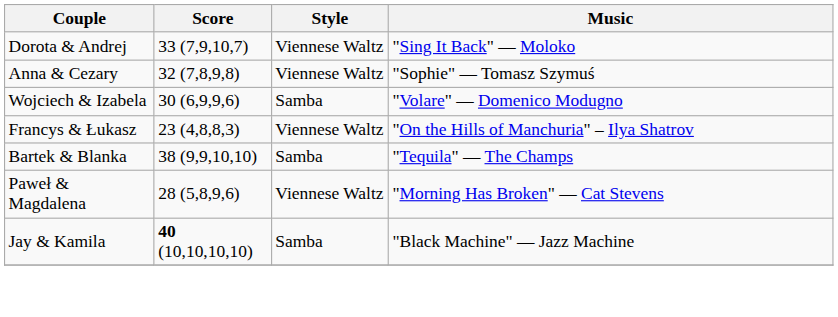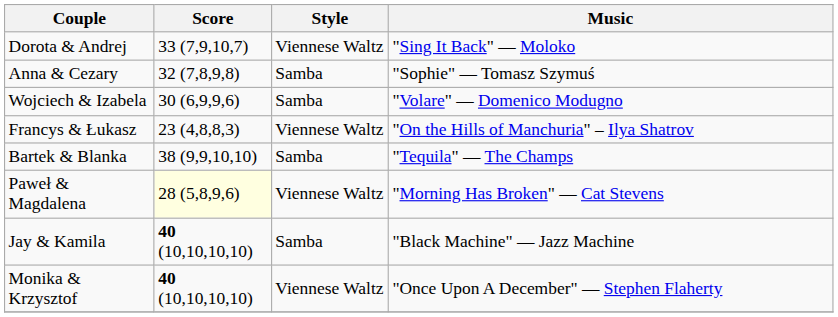 <table class="wikitable">
 <tr>
 <th width="130">Couple</th>
 <th width="100">Score</th>
 <th width="100">Style</th>
 <th width="400">Music</th>
 </tr>
 <tr>
 <td>Dorota & Andrej</td>
 <td>33 (7,9,10,7)</td>
 <td>Viennese Waltz</td>
 <td>"<a href='#'>Sing It Back</a>" — <a href='#'>Moloko</a></td>
 </tr>
 <tr>
 <td>Anna & Cezary</td>
 <td>32 (7,8,9,8)</td>
-<td>Viennese Waltz</td>
+<td>Samba</td>
 <td>"Sophie" — Tomasz Szymuś</td>
 </tr>
 <tr>
 <td>Wojciech & Izabela</td>
 <td>30 (6,9,9,6)</td>
 <td>Samba</td>
 <td>"<a href='#'>Volare</a>" — <a href='#'>Domenico Modugno</a></td>
 </tr>
 <tr>
 <td>Francys & Łukasz</td>
 <td>23 (4,8,8,3)</td>
 <td>Viennese Waltz</td>
 <td>"<a href='#'>On the Hills of Manchuria</a>" – <a href='#'>Ilya Shatrov</a></td>
 </tr>
 <tr>
 <td>Bartek & Blanka</td>
 <td>38 (9,9,10,10)</td>
 <td>Samba</td>
 <td>"<a href='#'>Tequila</a>" — <a href='#'>The Champs</a></td>
 </tr>
 <tr>
 <td>Paweł & Magdalena</td>
-<td>28 (5,8,9,6)</td>
+<td style="background: lightyellow;">28 (5,8,9,6)</td>
 <td>Viennese Waltz</td>
 <td>"<a href='#'>Morning Has Broken</a>" — <a href='#'>Cat Stevens</a></td>
 </tr>
 <tr>
 <td>Jay & Kamila</td>
 <td><strong>40</strong> (10,10,10,10)</td>
 <td>Samba</td>
 <td>"Black Machine" — Jazz Machine</td>
 </tr>
 <tr>
+<td>Monika & Krzysztof</td>
+<td><strong>40</strong> (10,10,10,10)</td>
+<td>Viennese Waltz</td>
+<td>"Once Upon A December" — <a href='#'>Stephen Flaherty</a></td>
+</tr>
+<tr>
 </tr>
 </table>
